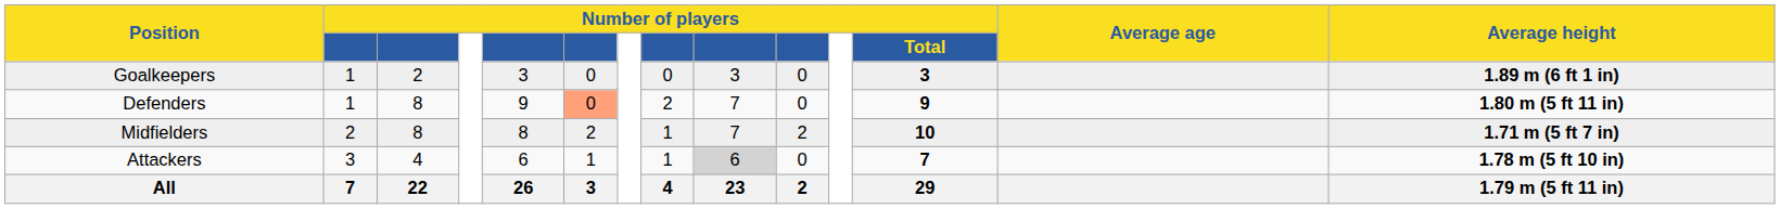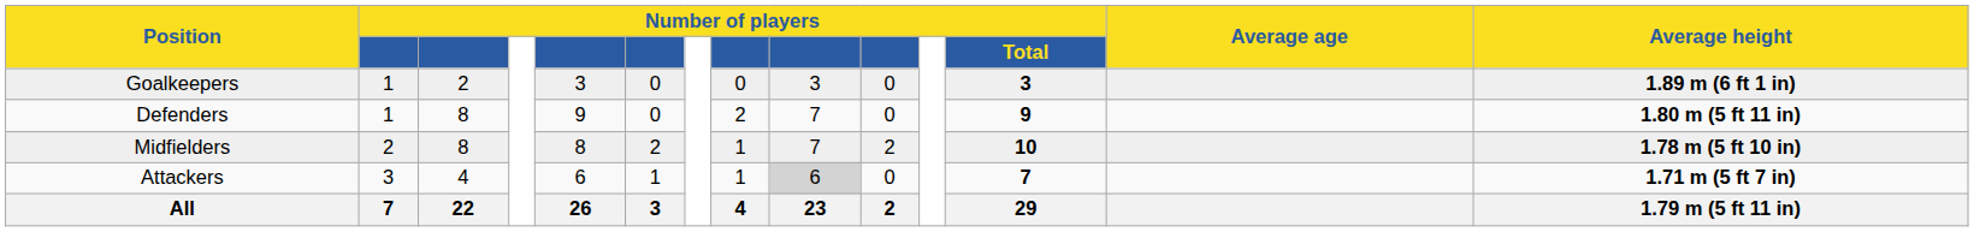 <table class="wikitable" style="text-align: center;width:100%">
 <tr>
 <th rowspan="2" style="background:#FADF20; color:#2A5AA1; text-align:center;">Position</th>
 <th colspan="11" style="background:#FADF20; color:#2A5AA1; text-align:center;">Number of players</th>
 <th rowspan="2" style="background:#FADF20; color:#2A5AA1; text-align:center;">Average age</th>
 <th rowspan="2" style="background:#FADF20; color:#2A5AA1; text-align:center;">Average height</th>
 </tr>
 <tr>
 <th style="background:#2A5AA1; color:#FADF20; text-align:center;"></th>
 <th style="background:#2A5AA1; color:#FADF20; text-align:center;"></th>
 <td rowspan="6" style="background:#FFFFFF"></td>
 <th style="background:#2A5AA1; color:#FADF20; text-align:center;"></th>
 <th style="background:#2A5AA1; color:#FADF20; text-align:center;"></th>
 <td rowspan="6" style="background:#FFFFFF"></td>
 <th style="background:#2A5AA1; color:#FADF20; text-align:center;"></th>
 <th style="background:#2A5AA1; color:#FADF20; text-align:center;"></th>
 <th style="background:#2A5AA1; color:#FADF20; text-align:center;"></th>
 <td rowspan="6" style="background:#FFFFFF"></td>
 <th style="background:#2A5AA1; color:#FADF20; text-align:center;">Total</th>
 </tr>
 <tr bgcolor="#EFEFEF">
 <td>Goalkeepers</td>
 <td>1</td>
 <td>2</td>
 <td>3</td>
 <td>0</td>
 <td>0</td>
 <td>3</td>
 <td>0</td>
 <td><strong>3</strong></td>
 <td><strong></strong></td>
 <td><strong>1.89 m (6 ft 1 in)</strong></td>
 </tr>
 <tr>
 <td>Defenders</td>
 <td>1</td>
 <td>8</td>
 <td>9</td>
-<td style="background: lightsalmon;">0</td>
+<td>0</td>
 <td>2</td>
 <td>7</td>
 <td>0</td>
 <td><strong>9</strong></td>
 <td><strong></strong></td>
 <td><strong>1.80 m (5 ft 11 in)</strong></td>
 </tr>
 <tr bgcolor="#EFEFEF">
 <td>Midfielders</td>
 <td>2</td>
 <td>8</td>
 <td>8</td>
 <td>2</td>
 <td>1</td>
 <td>7</td>
 <td>2</td>
 <td><strong>10</strong></td>
 <td><strong></strong></td>
-<td><strong>1.71 m (5 ft 7 in)</strong></td>
+<td><strong>1.78 m (5 ft 10 in)</strong></td>
 </tr>
 <tr>
 <td>Attackers</td>
 <td>3</td>
 <td>4</td>
 <td>6</td>
 <td>1</td>
 <td>1</td>
 <td style="background: lightgrey;">6</td>
 <td>0</td>
 <td><strong>7</strong></td>
 <td><strong></strong></td>
-<td><strong>1.78 m (5 ft 10 in)</strong></td>
+<td><strong>1.71 m (5 ft 7 in)</strong></td>
 </tr>
 <tr>
 <th>All</th>
 <th>7</th>
 <th>22</th>
 <th>26</th>
 <th>3</th>
 <th>4</th>
 <th>23</th>
 <th>2</th>
 <th>29</th>
 <th></th>
 <th>1.79 m (5 ft 11 in)</th>
 </tr>
 </table>
